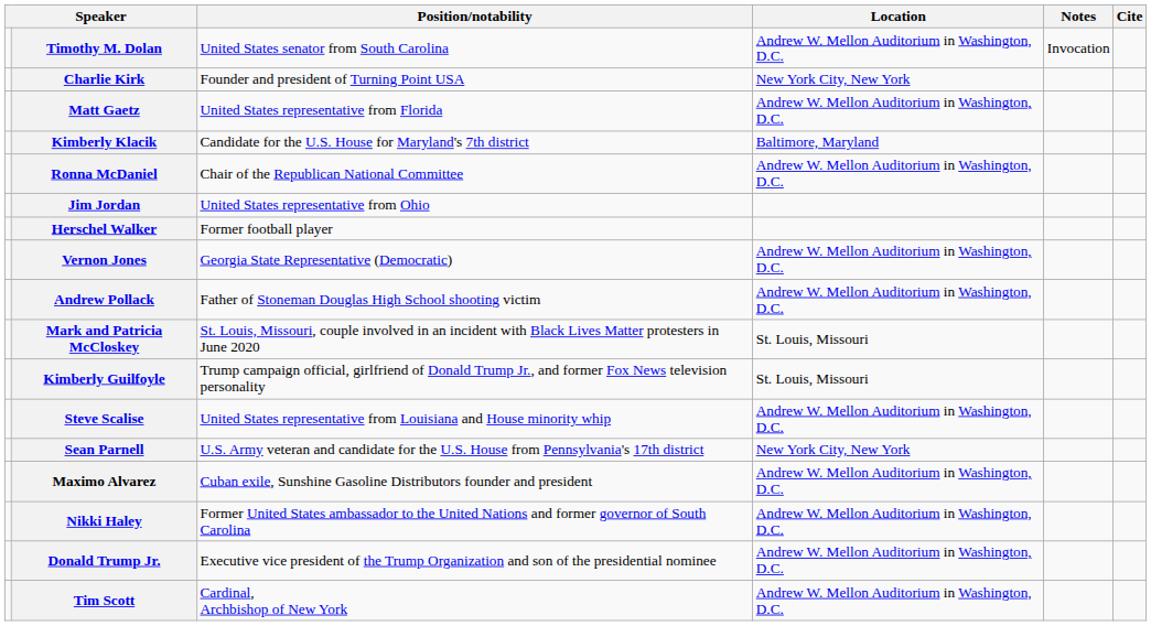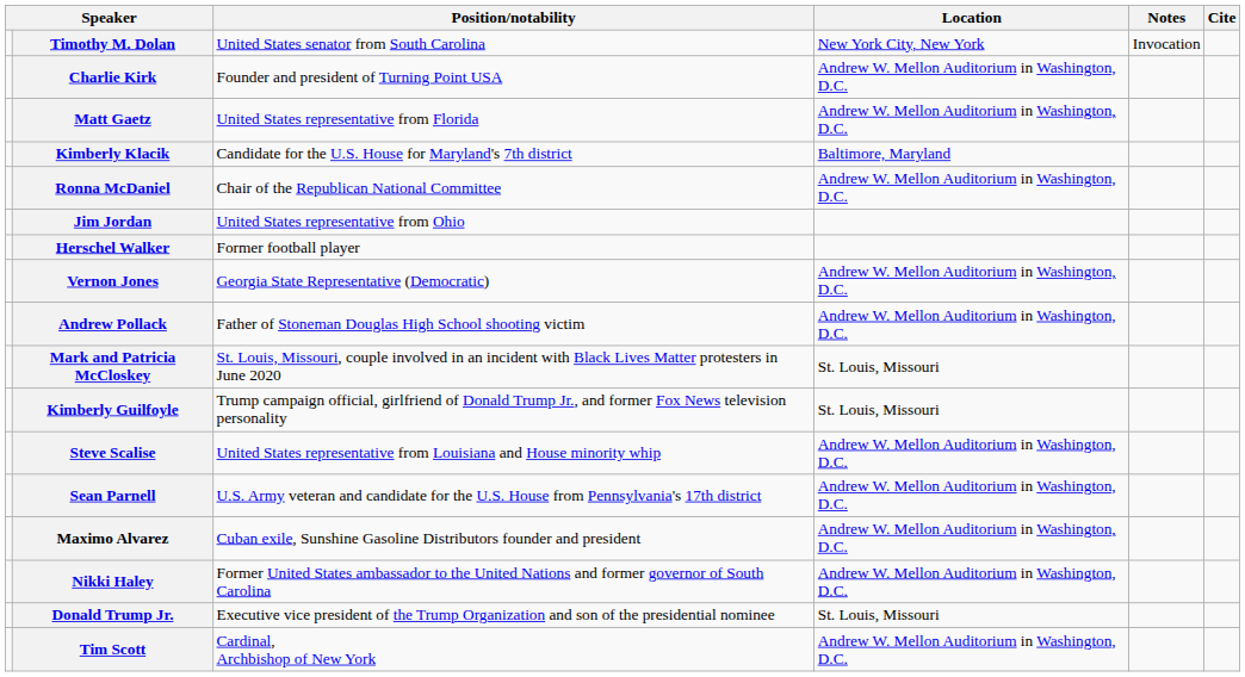 <table class="wikitable plainrowheaders">
 <tr>
 <th scope="col" colspan=2>Speaker</th>
 <th scope="col">Position/notability</th>
 <th scope="col">Location</th>
 <th scope="col">Notes</th>
 <th scope="col">Cite</th>
 </tr>
 <tr>
 <td></td>
 <th scope="row"><a href='#'>Timothy M. Dolan</a></th>
 <td><a href='#'>United States senator</a> from <a href='#'>South Carolina</a></td>
-<td><a href='#'>Andrew W. Mellon Auditorium</a> in <a href='#'>Washington, D.C.</a></td>
+<td><a href='#'>New York City, New York</a> </td>
 <td>Invocation</td>
 <td></td>
 </tr>
 <tr>
 <td></td>
 <th scope="row"><a href='#'>Charlie Kirk</a></th>
 <td>Founder and president of <a href='#'>Turning Point USA</a></td>
-<td><a href='#'>New York City, New York</a> </td>
+<td><a href='#'>Andrew W. Mellon Auditorium</a> in <a href='#'>Washington, D.C.</a></td>
 <td></td>
 <td></td>
 </tr>
 <tr>
 <td></td>
 <th scope="row"><a href='#'>Matt Gaetz</a></th>
 <td><a href='#'>United States representative</a> from <a href='#'>Florida</a></td>
 <td><a href='#'>Andrew W. Mellon Auditorium</a> in <a href='#'>Washington, D.C.</a></td>
 <td></td>
 <td></td>
 </tr>
 <tr>
 <td></td>
 <th scope="row"><a href='#'>Kimberly Klacik</a></th>
 <td>Candidate for the <a href='#'>U.S. House</a> for <a href='#'>Maryland</a>'s <a href='#'>7th district</a></td>
 <td><a href='#'>Baltimore, Maryland</a></td>
 <td></td>
 <td></td>
 </tr>
 <tr>
 <td></td>
 <th scope="row"><a href='#'>Ronna McDaniel</a></th>
 <td>Chair of the <a href='#'>Republican National Committee</a></td>
 <td><a href='#'>Andrew W. Mellon Auditorium</a> in <a href='#'>Washington, D.C.</a></td>
 <td></td>
 <td></td>
 </tr>
 <tr>
 <td></td>
 <th scope="row"><a href='#'>Jim Jordan</a></th>
 <td><a href='#'>United States representative</a> from <a href='#'>Ohio</a></td>
 <td></td>
 <td></td>
 <td></td>
 </tr>
 <tr>
 <td></td>
 <th scope="row"><a href='#'>Herschel Walker</a></th>
 <td>Former football player</td>
 <td></td>
 <td></td>
 <td></td>
 </tr>
 <tr>
 <td></td>
 <th scope="row"><a href='#'>Vernon Jones</a></th>
 <td><a href='#'>Georgia State Representative</a> (<a href='#'>Democratic</a>)</td>
 <td><a href='#'>Andrew W. Mellon Auditorium</a> in <a href='#'>Washington, D.C.</a></td>
 <td></td>
 <td></td>
 </tr>
 <tr>
 <td></td>
 <th scope="row"><a href='#'>Andrew Pollack</a></th>
 <td>Father of <a href='#'>Stoneman Douglas High School shooting</a> victim</td>
 <td><a href='#'>Andrew W. Mellon Auditorium</a> in <a href='#'>Washington, D.C.</a></td>
 <td></td>
 <td></td>
 </tr>
 <tr>
 <td></td>
 <th scope="row"><a href='#'>Mark and Patricia McCloskey</a></th>
 <td><a href='#'>St. Louis, Missouri</a>, couple involved in an incident with <a href='#'>Black Lives Matter</a> protesters in June 2020</td>
 <td>St. Louis, Missouri</td>
 <td></td>
 <td></td>
 </tr>
 <tr>
 <td></td>
 <th scope="row"><a href='#'>Kimberly Guilfoyle</a></th>
 <td>Trump campaign official, girlfriend of <a href='#'>Donald Trump Jr.</a>, and former <a href='#'>Fox News</a> television personality</td>
 <td>St. Louis, Missouri</td>
 <td></td>
 <td></td>
 </tr>
 <tr>
 <td></td>
 <th scope="row"><a href='#'>Steve Scalise</a></th>
 <td><a href='#'>United States representative</a> from <a href='#'>Louisiana</a> and <a href='#'>House minority whip</a></td>
 <td><a href='#'>Andrew W. Mellon Auditorium</a> in <a href='#'>Washington, D.C.</a></td>
 <td></td>
 <td></td>
 </tr>
 <tr>
 <td></td>
 <th scope="row"><a href='#'>Sean Parnell</a></th>
 <td><a href='#'>U.S. Army</a> veteran and candidate for the <a href='#'>U.S. House</a> from <a href='#'>Pennsylvania</a>'s <a href='#'>17th district</a></td>
-<td><a href='#'>New York City, New York</a> </td>
+<td><a href='#'>Andrew W. Mellon Auditorium</a> in <a href='#'>Washington, D.C.</a></td>
 <td></td>
 <td></td>
 </tr>
 <tr>
 <td></td>
 <th scope="row">Maximo Alvarez</th>
 <td><a href='#'>Cuban exile</a>, Sunshine Gasoline Distributors founder and president</td>
 <td><a href='#'>Andrew W. Mellon Auditorium</a> in <a href='#'>Washington, D.C.</a></td>
 <td></td>
 <td></td>
 </tr>
 <tr>
 <td></td>
 <th scope="row"><a href='#'>Nikki Haley</a></th>
 <td>Former <a href='#'>United States ambassador to the United Nations</a> and former <a href='#'>governor of South Carolina</a></td>
 <td><a href='#'>Andrew W. Mellon Auditorium</a> in <a href='#'>Washington, D.C.</a></td>
 <td></td>
 <td></td>
 </tr>
 <tr>
 <td></td>
 <th scope="row"><a href='#'>Donald Trump Jr.</a></th>
 <td>Executive vice president of <a href='#'>the Trump Organization</a> and son of the presidential nominee</td>
-<td><a href='#'>Andrew W. Mellon Auditorium</a> in <a href='#'>Washington, D.C.</a></td>
+<td>St. Louis, Missouri</td>
 <td></td>
 <td></td>
 </tr>
 <tr>
 <td></td>
 <th scope="row"><a href='#'>Tim Scott</a></th>
 <td><a href='#'>Cardinal</a>,<br><a href='#'>Archbishop of New York</a></td>
 <td><a href='#'>Andrew W. Mellon Auditorium</a> in <a href='#'>Washington, D.C.</a></td>
 <td></td>
 <td></td>
 </tr>
 </table>
